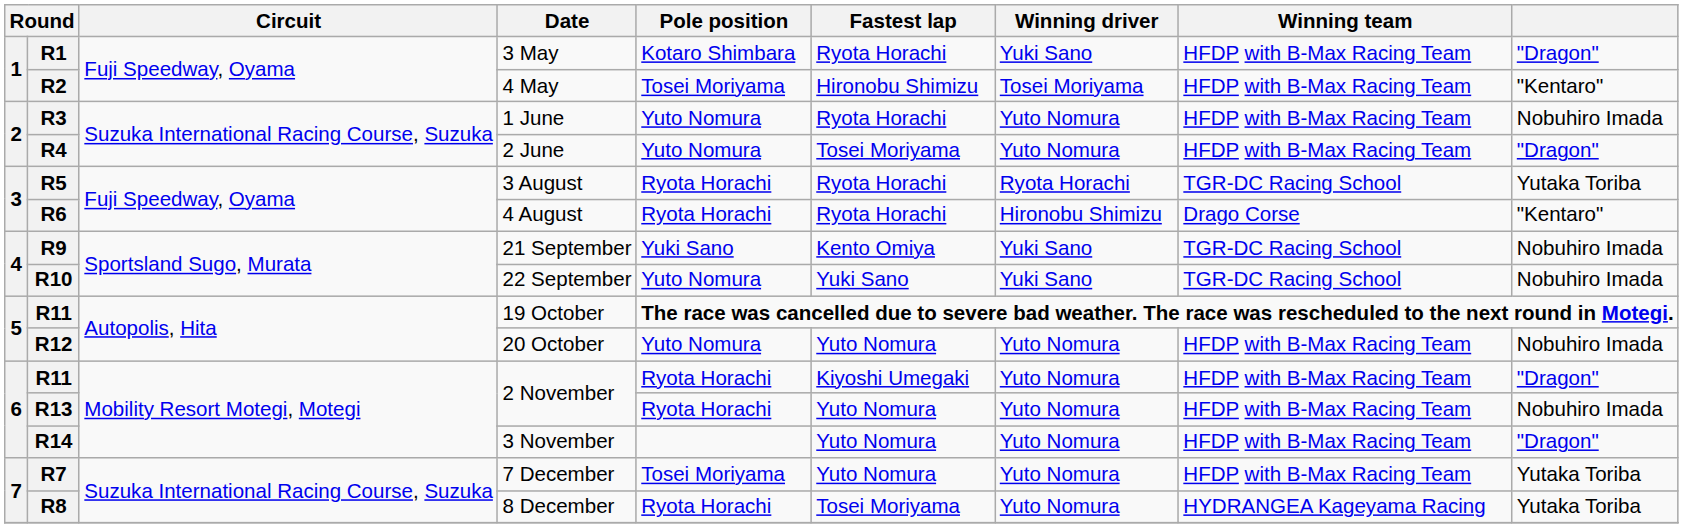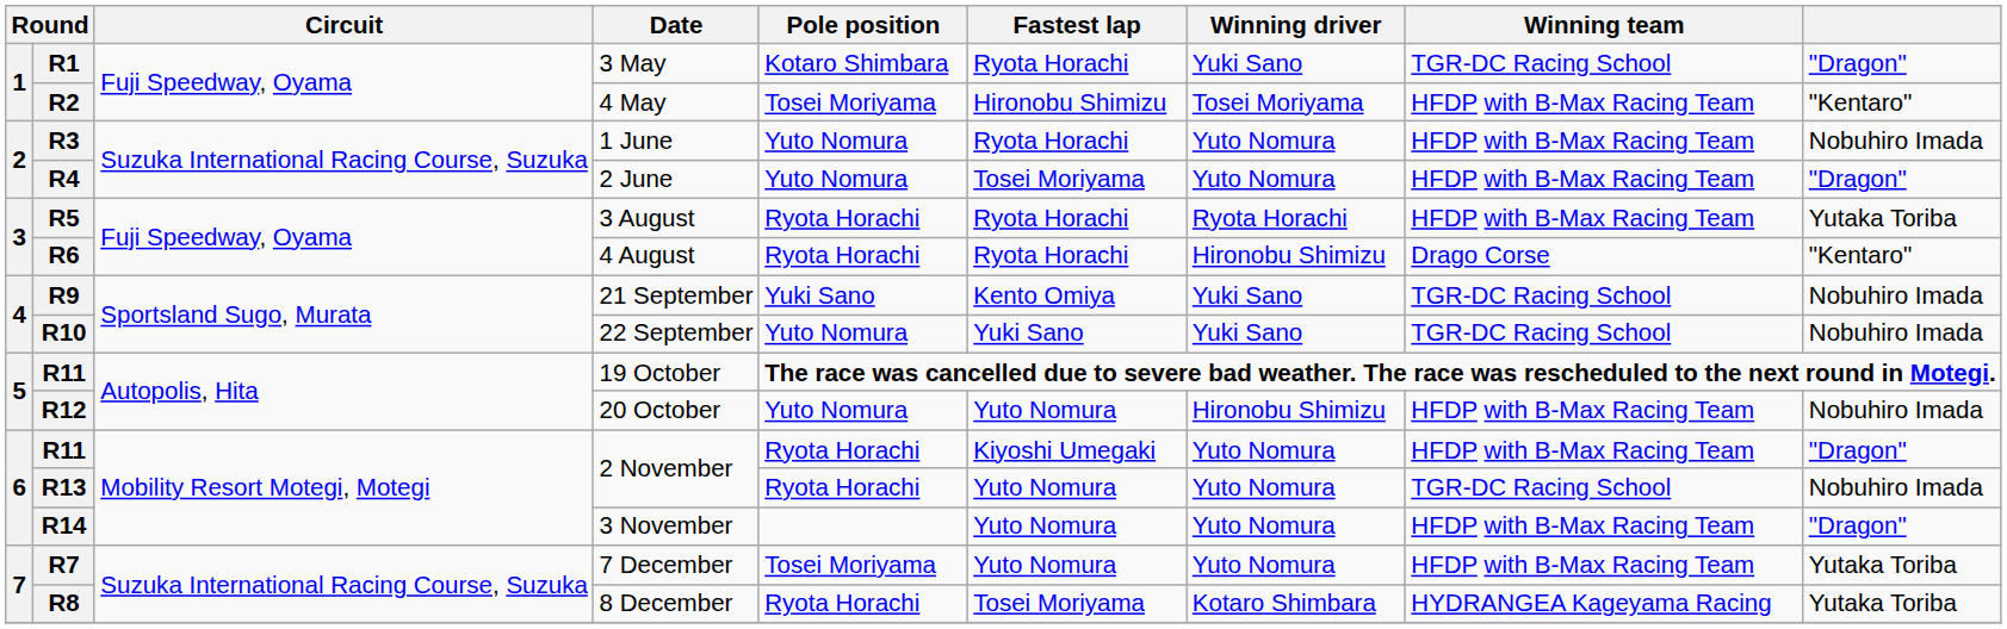 <table class="wikitable" style="font-size:85%;">
 <tr>
 <th colspan=2>Round</th>
 <th>Circuit</th>
 <th>Date</th>
 <th>Pole position</th>
 <th>Fastest lap</th>
 <th>Winning driver</th>
 <th>Winning team</th>
 <th></th>
 </tr>
 <tr>
 <th rowspan=2>1</th>
 <th>R1</th>
 <td rowspan=2><a href='#'>Fuji Speedway</a>, <a href='#'>Oyama</a></td>
 <td>3 May</td>
 <td nowrap> <a href='#'>Kotaro Shimbara</a></td>
 <td> <a href='#'>Ryota Horachi</a></td>
 <td> <a href='#'>Yuki Sano</a></td>
-<td><a href='#'>HFDP</a> <a href='#'>with B-Max Racing Team</a></td>
+<td><a href='#'>TGR-DC Racing School</a></td>
 <td> <a href='#'>"Dragon"</a></td>
 </tr>
 <tr>
 <th>R2</th>
 <td>4 May</td>
 <td> <a href='#'>Tosei Moriyama</a></td>
 <td nowrap> <a href='#'>Hironobu Shimizu</a></td>
 <td> <a href='#'>Tosei Moriyama</a></td>
 <td nowrap><a href='#'>HFDP</a> <a href='#'>with B-Max Racing Team</a></td>
 <td> "Kentaro"</td>
 </tr>
 <tr>
 <th rowspan=2>2</th>
 <th>R3</th>
 <td rowspan=2 nowrap><a href='#'>Suzuka International Racing Course</a>, <a href='#'>Suzuka</a></td>
 <td>1 June</td>
 <td> <a href='#'>Yuto Nomura</a></td>
 <td> <a href='#'>Ryota Horachi</a></td>
 <td> <a href='#'>Yuto Nomura</a></td>
 <td><a href='#'>HFDP</a> <a href='#'>with B-Max Racing Team</a></td>
 <td> Nobuhiro Imada</td>
 </tr>
 <tr>
 <th>R4</th>
 <td>2 June</td>
 <td> <a href='#'>Yuto Nomura</a></td>
 <td> <a href='#'>Tosei Moriyama</a></td>
 <td> <a href='#'>Yuto Nomura</a></td>
 <td><a href='#'>HFDP</a> <a href='#'>with B-Max Racing Team</a></td>
 <td> <a href='#'>"Dragon"</a></td>
 </tr>
 <tr>
 <th rowspan=2>3</th>
 <th>R5</th>
 <td rowspan=2><a href='#'>Fuji Speedway</a>, <a href='#'>Oyama</a></td>
 <td>3 August</td>
 <td> <a href='#'>Ryota Horachi</a></td>
 <td> <a href='#'>Ryota Horachi</a></td>
 <td> <a href='#'>Ryota Horachi</a></td>
-<td><a href='#'>TGR-DC Racing School</a></td>
+<td><a href='#'>HFDP</a> <a href='#'>with B-Max Racing Team</a></td>
 <td> Yutaka Toriba</td>
 </tr>
 <tr>
 <th>R6</th>
 <td>4 August</td>
 <td> <a href='#'>Ryota Horachi</a></td>
 <td> <a href='#'>Ryota Horachi</a></td>
 <td> <a href='#'>Hironobu Shimizu</a></td>
 <td><a href='#'>Drago Corse</a></td>
 <td> "Kentaro"</td>
 </tr>
 <tr>
 <th rowspan=2>4</th>
 <th>R9</th>
 <td rowspan=2><a href='#'>Sportsland Sugo</a>, <a href='#'>Murata</a></td>
 <td>21 September</td>
 <td> <a href='#'>Yuki Sano</a></td>
 <td> <a href='#'>Kento Omiya</a></td>
 <td> <a href='#'>Yuki Sano</a></td>
 <td><a href='#'>TGR-DC Racing School</a></td>
 <td> Nobuhiro Imada</td>
 </tr>
 <tr>
 <th>R10</th>
 <td nowrap>22 September</td>
 <td> <a href='#'>Yuto Nomura</a></td>
 <td> <a href='#'>Yuki Sano</a></td>
 <td> <a href='#'>Yuki Sano</a></td>
 <td><a href='#'>TGR-DC Racing School</a></td>
 <td> Nobuhiro Imada</td>
 </tr>
 <tr>
 <th rowspan=2>5</th>
 <th>R11</th>
 <td rowspan=2><a href='#'>Autopolis</a>, <a href='#'>Hita</a></td>
 <td>19 October</td>
 <td colspan=5 align=center><strong>The race was cancelled due to severe bad weather. The race was rescheduled to the next round in <a href='#'>Motegi</a>.</strong></td>
 </tr>
 <tr>
 <th>R12</th>
 <td>20 October</td>
 <td> <a href='#'>Yuto Nomura</a></td>
 <td> <a href='#'>Yuto Nomura</a></td>
-<td> <a href='#'>Yuto Nomura</a></td>
+<td> <a href='#'>Hironobu Shimizu</a></td>
 <td><a href='#'>HFDP</a> <a href='#'>with B-Max Racing Team</a></td>
 <td> Nobuhiro Imada</td>
 </tr>
 <tr>
 <th rowspan=3>6</th>
 <th>R11</th>
 <td rowspan=3><a href='#'>Mobility Resort Motegi</a>, <a href='#'>Motegi</a></td>
 <td rowspan=2>2 November</td>
 <td> <a href='#'>Ryota Horachi</a></td>
 <td> <a href='#'>Kiyoshi Umegaki</a></td>
 <td> <a href='#'>Yuto Nomura</a></td>
 <td><a href='#'>HFDP</a> <a href='#'>with B-Max Racing Team</a></td>
 <td> <a href='#'>"Dragon"</a></td>
 </tr>
 <tr>
 <th>R13</th>
 <td> <a href='#'>Ryota Horachi</a></td>
 <td> <a href='#'>Yuto Nomura</a></td>
 <td> <a href='#'>Yuto Nomura</a></td>
-<td><a href='#'>HFDP</a> <a href='#'>with B-Max Racing Team</a></td>
+<td><a href='#'>TGR-DC Racing School</a></td>
 <td> Nobuhiro Imada</td>
 </tr>
 <tr>
 <th>R14</th>
 <td>3 November</td>
 <td></td>
 <td> <a href='#'>Yuto Nomura</a></td>
 <td> <a href='#'>Yuto Nomura</a></td>
 <td><a href='#'>HFDP</a> <a href='#'>with B-Max Racing Team</a></td>
 <td> <a href='#'>"Dragon"</a></td>
 </tr>
 <tr>
 <th rowspan=2>7</th>
 <th>R7</th>
 <td rowspan=2><a href='#'>Suzuka International Racing Course</a>, <a href='#'>Suzuka</a></td>
 <td>7 December</td>
 <td> <a href='#'>Tosei Moriyama</a></td>
 <td nowrap> <a href='#'>Yuto Nomura</a></td>
 <td nowrap> <a href='#'>Yuto Nomura</a></td>
 <td nowrap><a href='#'>HFDP</a> <a href='#'>with B-Max Racing Team</a></td>
 <td nowrap> Yutaka Toriba</td>
 </tr>
 <tr>
 <th>R8</th>
 <td>8 December</td>
 <td nowrap> <a href='#'>Ryota Horachi</a></td>
 <td nowrap> <a href='#'>Tosei Moriyama</a></td>
-<td> <a href='#'>Yuto Nomura</a></td>
+<td nowrap> <a href='#'>Kotaro Shimbara</a></td>
 <td nowrap><a href='#'>HYDRANGEA Kageyama Racing</a></td>
 <td nowrap> Yutaka Toriba</td>
 </tr>
 <tr>
 </tr>
 </table>
